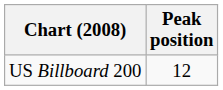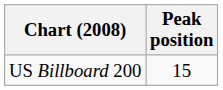 <table class="wikitable">
 <tr>
 <th>Chart (2008)</th>
 <th>Peak<br>position</th>
 </tr>
 <tr>
 <td>US <em>Billboard</em> 200</td>
-<td align="center">12</td>
+<td align="center">15</td>
 </tr>
 </table>
